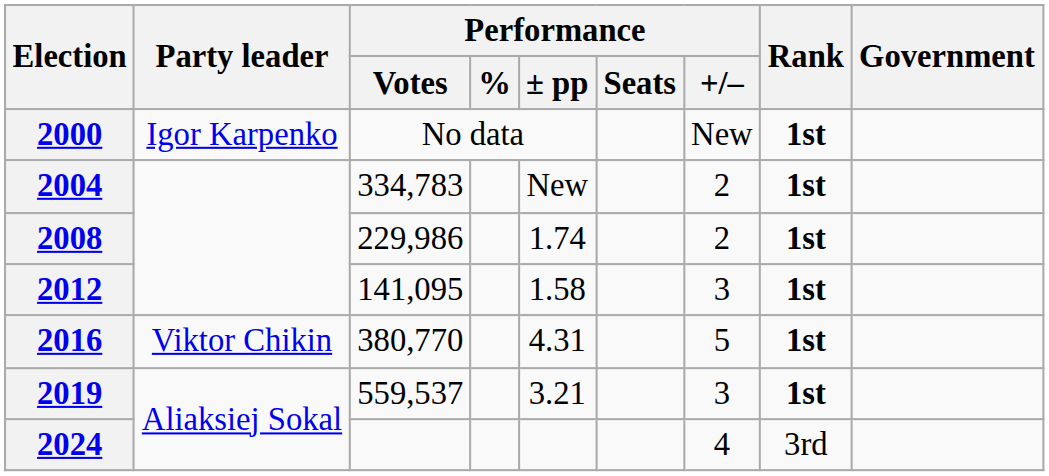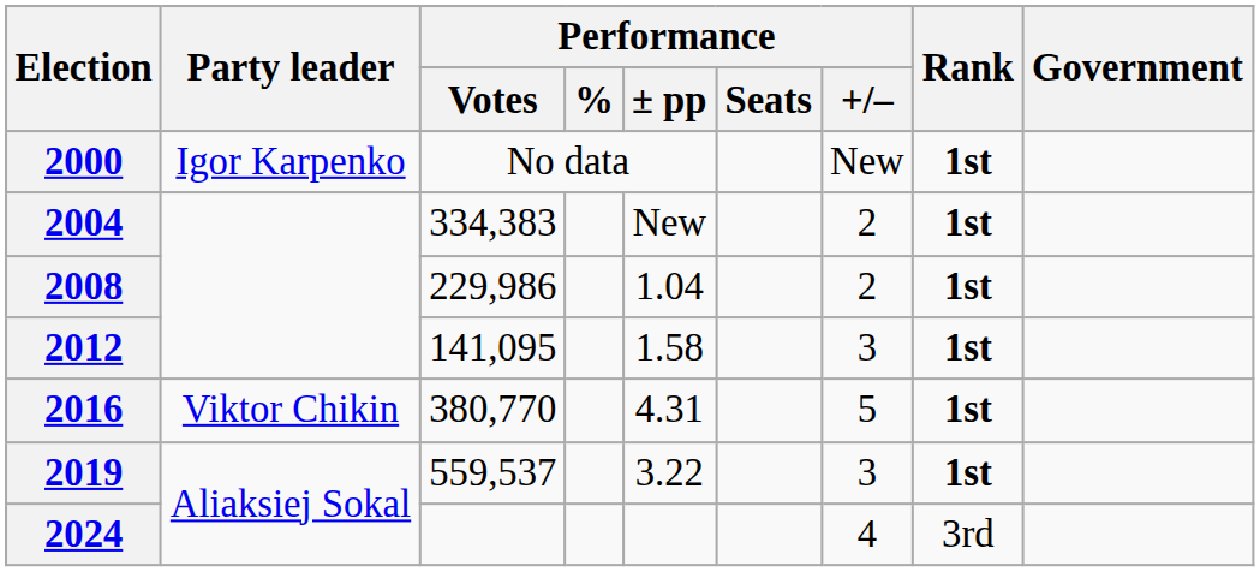 <table class=wikitable style=text-align:center>
 <tr>
 <th rowspan="2"><strong>Election</strong></th>
 <th rowspan="2">Party leader</th>
 <th colspan="5" scope="col">Performance</th>
 <th rowspan="2">Rank</th>
 <th rowspan="2">Government</th>
 </tr>
 <tr>
 <th><strong>Votes</strong></th>
 <th><strong>%</strong></th>
 <th><strong>± pp</strong></th>
 <th><strong>Seats</strong></th>
 <th><strong>+/–</strong></th>
 </tr>
 <tr>
 <th><a href='#'>2000</a></th>
 <td rowspan="1"><a href='#'>Igor Karpenko</a></td>
 <td rowspan="1" colspan="3">No data</td>
 <td></td>
 <td>New</td>
 <td><strong>1st</strong></td>
 <td></td>
 </tr>
 <tr>
 <th><a href='#'>2004</a></th>
 <td rowspan="3"></td>
-<td>334,783</td>
+<td>334,383</td>
 <td></td>
 <td>New</td>
 <td></td>
 <td> 2</td>
 <td> <strong>1st</strong></td>
 <td></td>
 </tr>
 <tr>
 <th><a href='#'>2008</a></th>
 <td>229,986</td>
 <td></td>
-<td> 1.74</td>
+<td> 1.04</td>
 <td></td>
 <td> 2</td>
 <td> <strong>1st</strong></td>
 <td></td>
 </tr>
 <tr>
 <th><a href='#'>2012</a></th>
 <td>141,095</td>
 <td></td>
 <td> 1.58</td>
 <td></td>
 <td> 3</td>
 <td> <strong>1st</strong></td>
 <td></td>
 </tr>
 <tr>
 <th><a href='#'>2016</a></th>
 <td rowspan="1"><a href='#'>Viktor Chikin</a></td>
 <td>380,770</td>
 <td></td>
 <td> 4.31</td>
 <td></td>
 <td> 5</td>
 <td> <strong>1st</strong></td>
 <td></td>
 </tr>
 <tr>
 <th><a href='#'>2019</a></th>
 <td rowspan="2"><a href='#'>Aliaksiej Sokal</a></td>
 <td>559,537</td>
 <td></td>
-<td> 3.21</td>
+<td> 3.22</td>
 <td></td>
 <td> 3</td>
 <td> <strong>1st</strong></td>
 <td></td>
 </tr>
 <tr>
 <th><a href='#'>2024</a></th>
 <td></td>
 <td></td>
 <td></td>
 <td></td>
 <td> 4</td>
 <td> 3rd</td>
 <td></td>
 </tr>
 </table>
